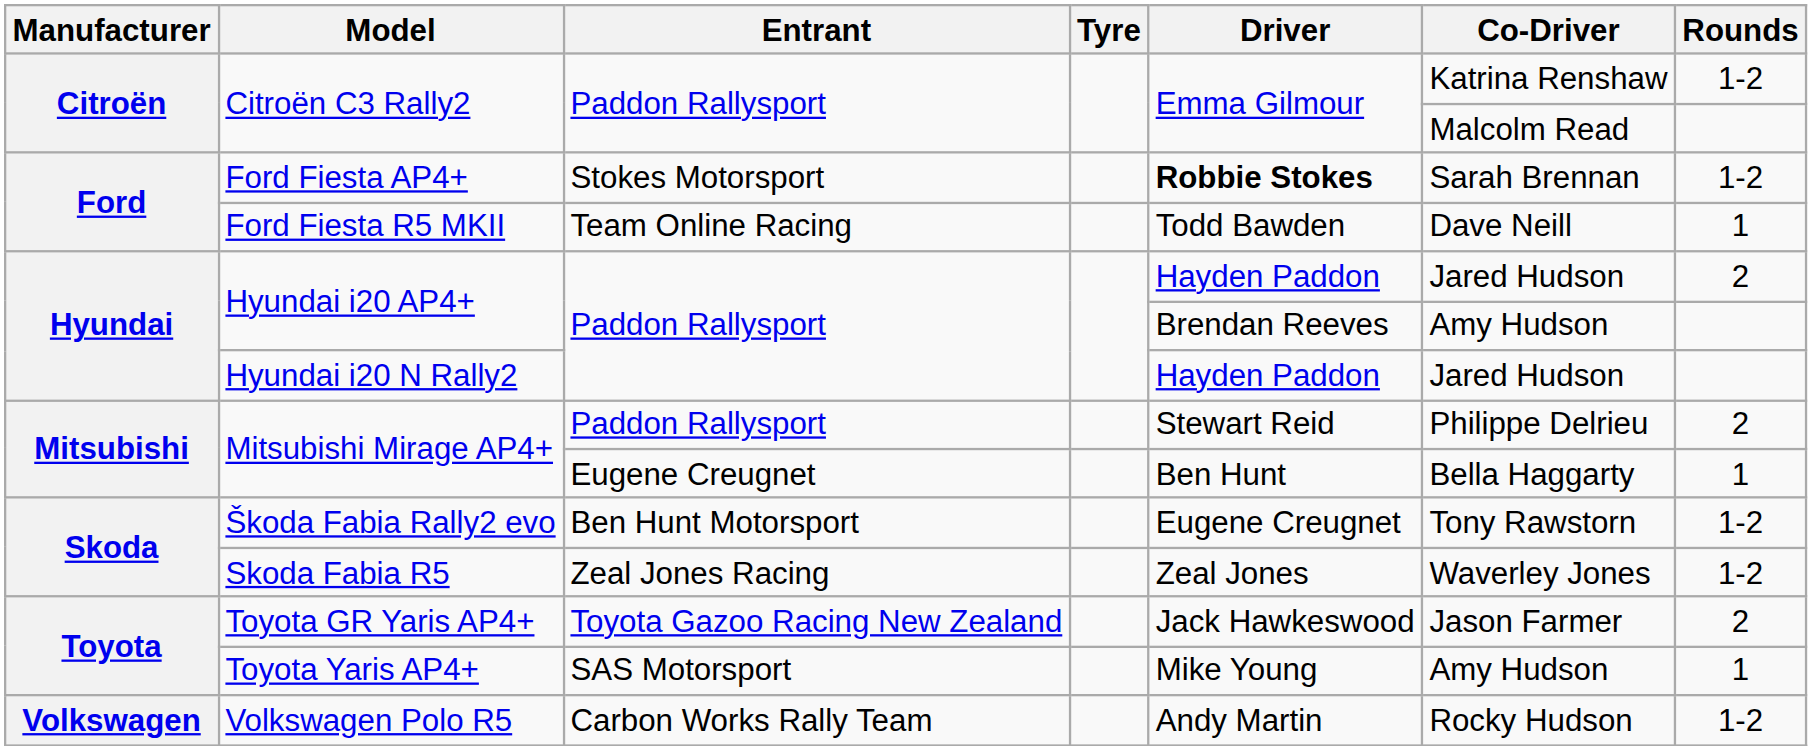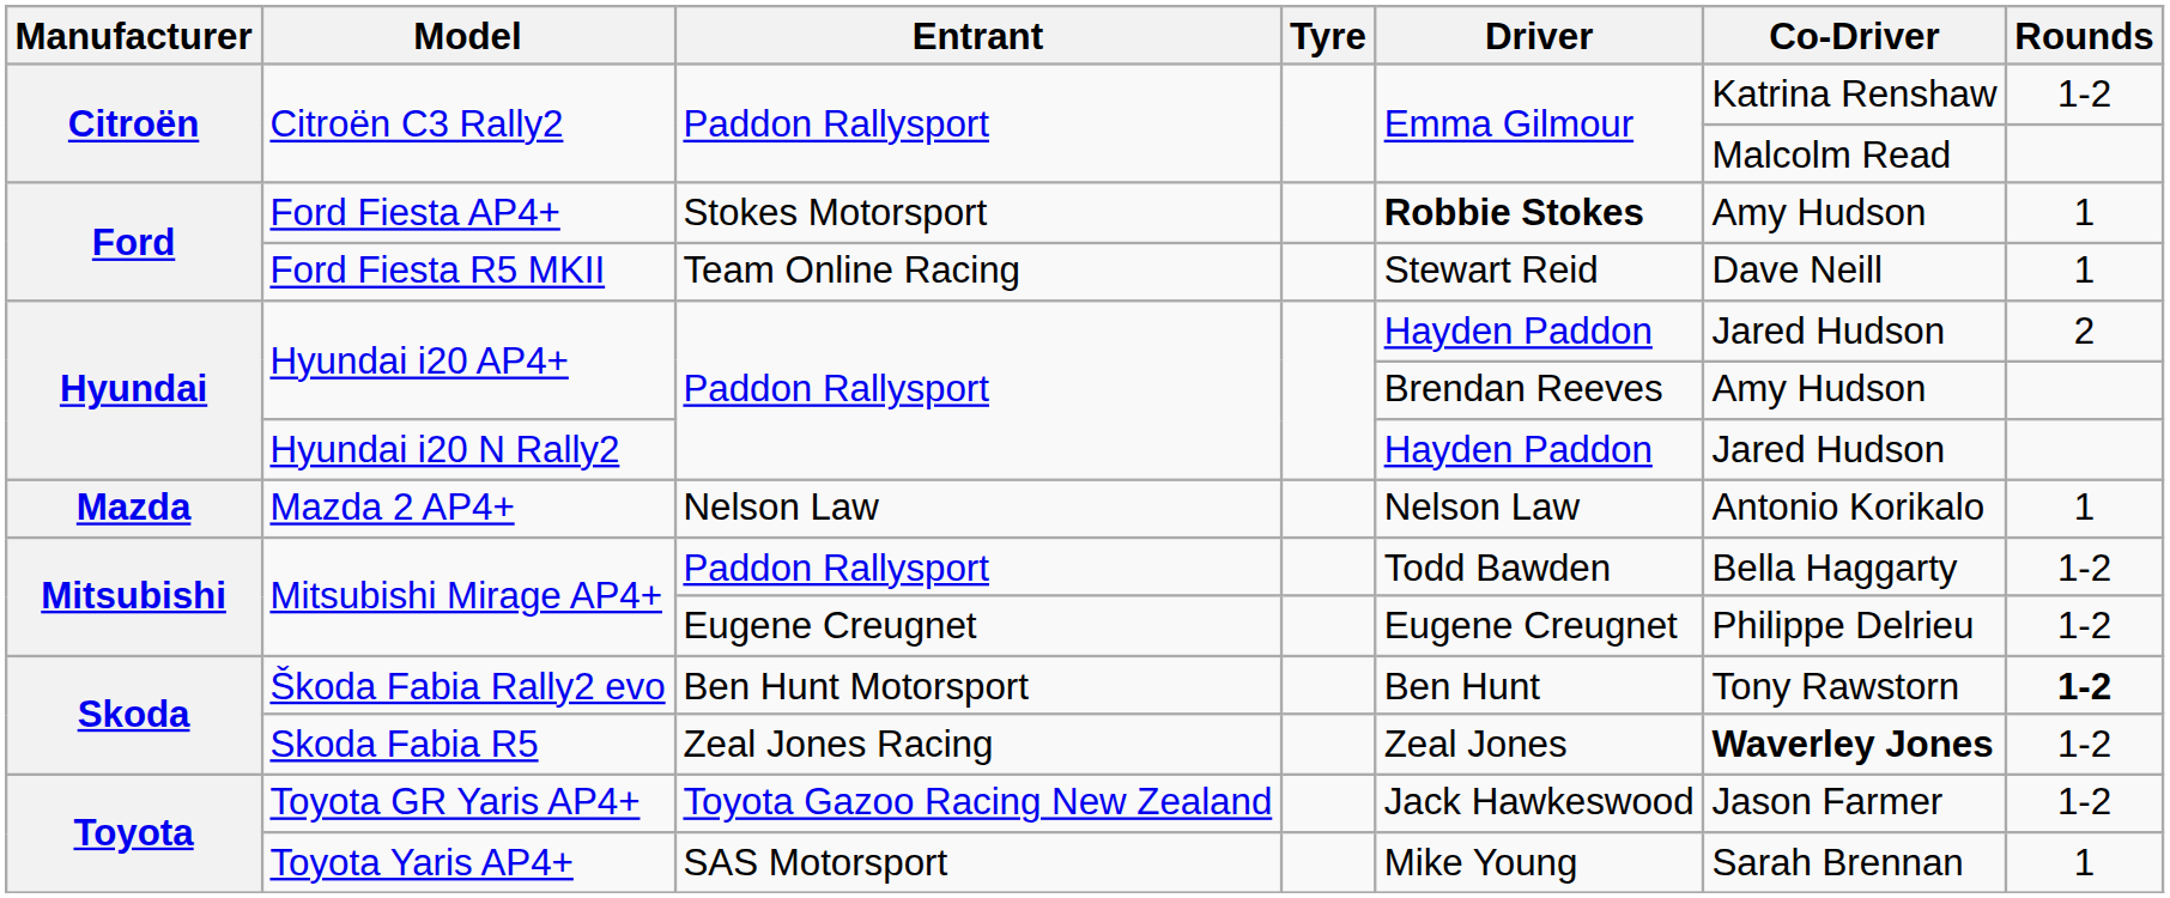 <table class="wikitable" style=font-size:85%;>
 <tr>
 <th>Manufacturer</th>
 <th>Model</th>
 <th>Entrant</th>
 <th>Tyre</th>
 <th>Driver</th>
 <th>Co-Driver</th>
 <th>Rounds</th>
 </tr>
 <tr>
 <th rowspan="2"><a href='#'>Citroën</a><br></th>
 <td rowspan="2"><a href='#'>Citroën C3 Rally2</a></td>
 <td rowspan="2"> <a href='#'>Paddon Rallysport</a></td>
 <td rowspan="2" align="center"></td>
 <td rowspan="2"> <a href='#'>Emma Gilmour</a></td>
 <td> Katrina Renshaw</td>
 <td align=center>1-2</td>
 </tr>
 <tr>
 <td> Malcolm Read</td>
 <td></td>
 </tr>
 <tr>
 <th rowspan="2"><a href='#'>Ford</a><br></th>
 <td rowspan="1"><a href='#'>Ford Fiesta AP4+</a></td>
 <td> Stokes Motorsport</td>
 <td rowspan="1" align="center"></td>
 <td><strong> Robbie Stokes</strong></td>
-<td> Sarah Brennan</td>
-<td align="center">1-2</td>
+<td> Amy Hudson</td>
+<td align=center>1</td>
 </tr>
 <tr>
 <td rowspan=1><a href='#'>Ford Fiesta R5 MKII</a></td>
 <td> Team Online Racing</td>
 <td rowspan="1" align="center"></td>
-<td> Todd Bawden</td>
+<td> Stewart Reid</td>
 <td> Dave Neill</td>
 <td align=center>1</td>
 </tr>
 <tr>
 <th rowspan="3"><a href='#'>Hyundai</a><br></th>
 <td rowspan="2"><a href='#'>Hyundai i20 AP4+</a></td>
 <td rowspan="3"> <a href='#'>Paddon Rallysport</a></td>
 <td rowspan="3" align="center"></td>
 <td> <a href='#'>Hayden Paddon</a></td>
 <td> Jared Hudson</td>
 <td align=center>2</td>
 </tr>
 <tr>
 <td> Brendan Reeves</td>
 <td> Amy Hudson</td>
 <td></td>
 </tr>
 <tr>
 <td><a href='#'>Hyundai i20 N Rally2</a></td>
 <td> <a href='#'>Hayden Paddon</a></td>
 <td> Jared Hudson</td>
 <td></td>
 </tr>
 <tr>
+<th rowspan=1><a href='#'>Mazda</a><br></th>
+<td rowspan=1><a href='#'>Mazda 2 AP4+</a></td>
+<td> Nelson Law</td>
+<td rowspan="1" align="center"></td>
+<td> Nelson Law</td>
+<td> Antonio Korikalo</td>
+<td align=center>1</td>
+</tr>
+<tr>
 <th rowspan=2><a href='#'>Mitsubishi</a><br></th>
 <td rowspan=2><a href='#'>Mitsubishi Mirage AP4+</a></td>
 <td> <a href='#'>Paddon Rallysport</a></td>
 <td rowspan="1" align="center"></td>
-<td> Stewart Reid</td>
-<td> Philippe Delrieu</td>
-<td align=center>2</td>
+<td> Todd Bawden</td>
+<td> Bella Haggarty</td>
+<td align=center>1-2</td>
 </tr>
 <tr>
 <td> Eugene Creugnet</td>
 <td rowspan="1" align="center"></td>
-<td> Ben Hunt</td>
-<td> Bella Haggarty</td>
-<td align=center>1</td>
+<td> Eugene Creugnet</td>
+<td> Philippe Delrieu</td>
+<td align=center>1-2</td>
 </tr>
 <tr>
 <th rowspan=2><a href='#'>Skoda</a><br></th>
 <td><a href='#'>Škoda Fabia Rally2 evo</a></td>
 <td> Ben Hunt Motorsport</td>
 <td rowspan="1" align="center"></td>
-<td> Eugene Creugnet</td>
+<td> Ben Hunt</td>
 <td> Tony Rawstorn</td>
-<td align=center>1-2</td>
+<td align=center><strong>1-2</strong></td>
 </tr>
 <tr>
 <td><a href='#'>Skoda Fabia R5</a></td>
 <td> Zeal Jones Racing</td>
 <td rowspan="1" align="center"></td>
 <td> Zeal Jones</td>
-<td> Waverley Jones</td>
+<td><strong> Waverley Jones</strong></td>
 <td align=center>1-2</td>
 </tr>
 <tr>
 <th rowspan=2><a href='#'>Toyota</a><br></th>
 <td rowspan=1><a href='#'>Toyota GR Yaris AP4+</a></td>
 <td> <a href='#'>Toyota Gazoo Racing New Zealand</a></td>
 <td rowspan="1" align="center"></td>
 <td> Jack Hawkeswood</td>
 <td> Jason Farmer</td>
-<td align=center>2</td>
+<td align=center>1-2</td>
 </tr>
 <tr>
 <td rowspan=1><a href='#'>Toyota Yaris AP4+</a></td>
 <td> SAS Motorsport</td>
 <td rowspan="1" align="center"></td>
 <td> Mike Young</td>
-<td> Amy Hudson</td>
+<td> Sarah Brennan</td>
 <td align=center>1</td>
-</tr>
-<tr>
-<th rowspan=1><a href='#'>Volkswagen</a><br></th>
-<td rowspan=1><a href='#'>Volkswagen Polo R5</a></td>
-<td> Carbon Works Rally Team</td>
-<td rowspan="1" align="center"></td>
-<td> Andy Martin</td>
-<td> Rocky Hudson</td>
-<td align=center>1-2</td>
 </tr>
 <tr>
 </tr>
 </table>
